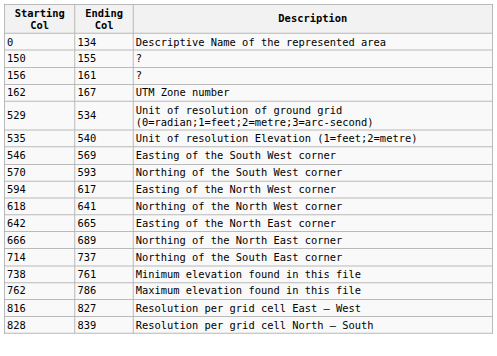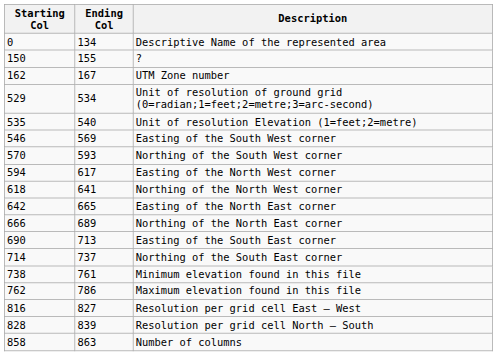 <table class="wikitable">
 <tr>
 <th>Starting Col</th>
 <th>Ending Col</th>
 <th>Description</th>
 </tr>
 <tr>
 <td>0</td>
 <td>134</td>
 <td>Descriptive Name of the represented area</td>
 </tr>
 <tr>
 <td>150</td>
 <td>155</td>
-<td>?</td>
-</tr>
-<tr>
-<td>156</td>
-<td>161</td>
 <td>?</td>
 </tr>
 <tr>
 <td>162</td>
 <td>167</td>
 <td>UTM Zone number</td>
 </tr>
 <tr>
 <td>529</td>
 <td>534</td>
 <td>Unit of resolution of ground grid (0=radian;1=feet;2=metre;3=arc-second) </td>
 </tr>
 <tr>
 <td>535</td>
 <td>540</td>
 <td>Unit of resolution Elevation (1=feet;2=metre) </td>
 </tr>
 <tr>
 <td>546</td>
 <td>569</td>
 <td>Easting of the South West corner</td>
 </tr>
 <tr>
 <td>570</td>
 <td>593</td>
 <td>Northing of the South West corner</td>
 </tr>
 <tr>
 <td>594</td>
 <td>617</td>
 <td>Easting of the North West corner</td>
 </tr>
 <tr>
 <td>618</td>
 <td>641</td>
 <td>Northing of the North West corner</td>
 </tr>
 <tr>
 <td>642</td>
 <td>665</td>
 <td>Easting of the North East corner</td>
 </tr>
 <tr>
 <td>666</td>
 <td>689</td>
 <td>Northing of the North East corner</td>
 </tr>
 <tr>
+<td>690</td>
+<td>713</td>
+<td>Easting of the South East corner</td>
+</tr>
+<tr>
 <td>714</td>
 <td>737</td>
 <td>Northing of the South East corner</td>
 </tr>
 <tr>
 <td>738</td>
 <td>761</td>
 <td>Minimum elevation found in this file</td>
 </tr>
 <tr>
 <td>762</td>
 <td>786</td>
 <td>Maximum elevation found in this file</td>
 </tr>
 <tr>
 <td>816</td>
 <td>827</td>
 <td>Resolution per grid cell East – West </td>
 </tr>
 <tr>
 <td>828</td>
 <td>839</td>
 <td>Resolution per grid cell North – South </td>
 </tr>
+<tr>
+<td>858</td>
+<td>863</td>
+<td>Number of columns</td>
+</tr>
 </table>
